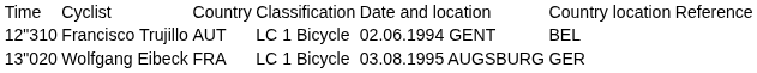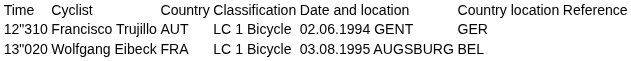 <table>
 <tr>
 <td>Time</td>
 <td>Cyclist</td>
 <td>Country</td>
 <td>Classification</td>
 <td>Date and location</td>
 <td>Country location</td>
 <td>Reference</td>
 </tr>
 <tr --->
 <td>12"310</td>
 <td>Francisco Trujillo</td>
 <td>AUT</td>
 <td>LC 1 Bicycle</td>
 <td>02.06.1994 GENT</td>
-<td>BEL</td>
+<td>GER</td>
 <td></td>
 </tr>
 <tr --->
 <td>13"020</td>
 <td>Wolfgang Eibeck</td>
 <td>FRA</td>
 <td>LC 1 Bicycle</td>
 <td>03.08.1995 AUGSBURG</td>
-<td>GER</td>
+<td>BEL</td>
 <td></td>
 </tr>
 <tr --->
 </tr>
 </table>
